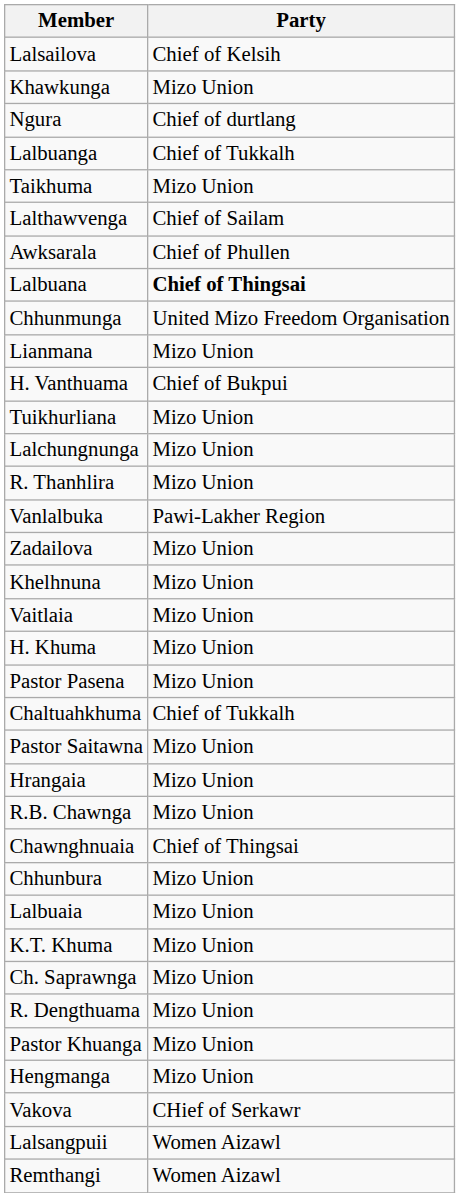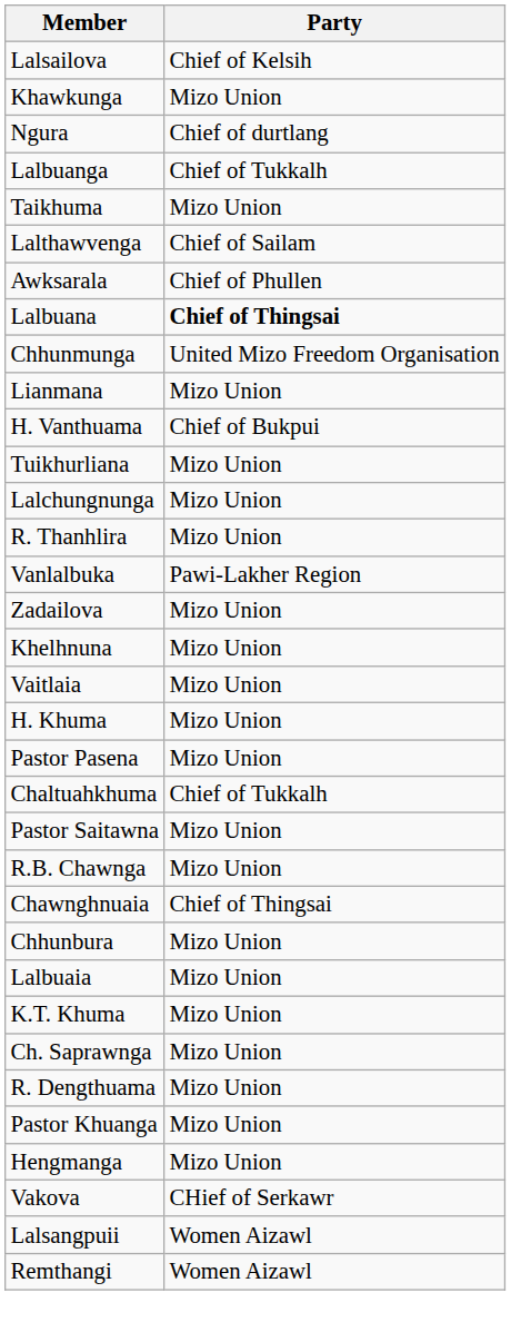 <table class="wikitable sortable">
 <tr>
 <th>Member</th>
 <th>Party</th>
 </tr>
 <tr>
 <td>Lalsailova</td>
 <td>Chief of Kelsih</td>
 </tr>
 <tr>
 <td>Khawkunga</td>
 <td>Mizo Union</td>
 </tr>
 <tr>
 <td>Ngura</td>
 <td>Chief of durtlang</td>
 </tr>
 <tr>
 <td>Lalbuanga</td>
 <td>Chief of Tukkalh</td>
 </tr>
 <tr>
 <td>Taikhuma</td>
 <td>Mizo Union</td>
 </tr>
 <tr>
 <td>Lalthawvenga</td>
 <td>Chief of Sailam</td>
 </tr>
 <tr>
 <td>Awksarala</td>
 <td>Chief of Phullen</td>
 </tr>
 <tr>
 <td>Lalbuana</td>
 <td><strong>Chief of Thingsai</strong></td>
 </tr>
 <tr>
 <td>Chhunmunga</td>
 <td>United Mizo Freedom Organisation</td>
 </tr>
 <tr>
 <td>Lianmana</td>
 <td>Mizo Union</td>
 </tr>
 <tr>
 <td>H. Vanthuama</td>
 <td>Chief of Bukpui</td>
 </tr>
 <tr>
 <td>Tuikhurliana</td>
 <td>Mizo Union</td>
 </tr>
 <tr>
 <td>Lalchungnunga</td>
 <td>Mizo Union</td>
 </tr>
 <tr>
 <td>R. Thanhlira</td>
 <td>Mizo Union</td>
 </tr>
 <tr>
 <td>Vanlalbuka</td>
 <td>Pawi-Lakher Region</td>
 </tr>
 <tr>
 <td>Zadailova</td>
 <td>Mizo Union</td>
 </tr>
 <tr>
 <td>Khelhnuna</td>
 <td>Mizo Union</td>
 </tr>
 <tr>
 <td>Vaitlaia</td>
 <td>Mizo Union</td>
 </tr>
 <tr>
 <td>H. Khuma</td>
 <td>Mizo Union</td>
 </tr>
 <tr>
 <td>Pastor Pasena</td>
 <td>Mizo Union</td>
 </tr>
 <tr>
 <td>Chaltuahkhuma</td>
 <td>Chief of Tukkalh</td>
 </tr>
 <tr>
 <td>Pastor Saitawna</td>
 <td>Mizo Union</td>
 </tr>
 <tr>
-<td>Hrangaia</td>
-<td>Mizo Union</td>
-</tr>
-<tr>
 <td>R.B. Chawnga</td>
 <td>Mizo Union</td>
 </tr>
 <tr>
 <td>Chawnghnuaia</td>
 <td>Chief of Thingsai</td>
 </tr>
 <tr>
 <td>Chhunbura</td>
 <td>Mizo Union</td>
 </tr>
 <tr>
 <td>Lalbuaia</td>
 <td>Mizo Union</td>
 </tr>
 <tr>
 <td>K.T. Khuma</td>
 <td>Mizo Union</td>
 </tr>
 <tr>
 <td>Ch. Saprawnga</td>
 <td>Mizo Union</td>
 </tr>
 <tr>
 <td>R. Dengthuama</td>
 <td>Mizo Union</td>
 </tr>
 <tr>
 <td>Pastor Khuanga</td>
 <td>Mizo Union</td>
 </tr>
 <tr>
 <td>Hengmanga</td>
 <td>Mizo Union</td>
 </tr>
 <tr>
 <td>Vakova</td>
 <td>CHief of Serkawr</td>
 </tr>
 <tr>
 <td>Lalsangpuii</td>
 <td>Women Aizawl</td>
 </tr>
 <tr>
 <td>Remthangi</td>
 <td>Women Aizawl</td>
 </tr>
 </table>
